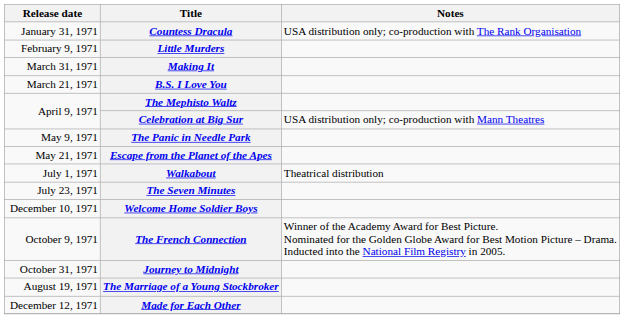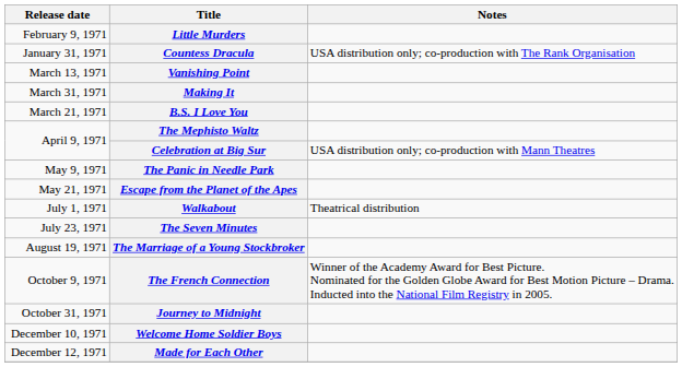 <table class="wikitable plainrowheaders sortable">
 <tr>
 <th scope="col" style="width:130px;">Release date</th>
 <th scope="col">Title</th>
 <th scope="col" class="unsortable">Notes</th>
 </tr>
 <tr>
+<td style="text-align:right;">February 9, 1971</td>
+<th scope="row"><em><a href='#'>Little Murders</a></em></th>
+<td></td>
+</tr>
+<tr>
 <td style="text-align:right;">January 31, 1971</td>
 <th scope="row"><em><a href='#'>Countess Dracula</a></em></th>
 <td>USA distribution only; co-production with <a href='#'>The Rank Organisation</a></td>
 </tr>
 <tr>
-<td style="text-align:right;">February 9, 1971</td>
-<th scope="row"><em><a href='#'>Little Murders</a></em></th>
+<td style="text-align:right;">March 13, 1971</td>
+<th scope="row"><em><a href='#'>Vanishing Point</a></em></th>
 <td></td>
 </tr>
 <tr>
 <td style="text-align:right;">March 31, 1971</td>
 <th scope="row"><em><a href='#'>Making It</a></em></th>
 <td></td>
 </tr>
 <tr>
 <td style="text-align:right;">March 21, 1971</td>
 <th scope="row"><em><a href='#'>B.S. I Love You</a></em></th>
 <td></td>
 </tr>
 <tr>
 <td style="text-align:right;" rowspan="2">April 9, 1971</td>
 <th scope="row"><em><a href='#'>The Mephisto Waltz</a></em></th>
 <td></td>
 </tr>
 <tr>
 <th scope="row"><em><a href='#'>Celebration at Big Sur</a></em></th>
 <td>USA distribution only; co-production with <a href='#'>Mann Theatres</a></td>
 </tr>
 <tr>
 <td style="text-align:right;">May 9, 1971</td>
 <th scope="row"><em><a href='#'>The Panic in Needle Park</a></em></th>
 <td></td>
 </tr>
 <tr>
 <td style="text-align:right;">May 21, 1971</td>
 <th scope="row"><em><a href='#'>Escape from the Planet of the Apes</a></em></th>
 <td></td>
 </tr>
 <tr>
 <td style="text-align:right;">July 1, 1971</td>
 <th scope="row"><em><a href='#'>Walkabout</a></em></th>
 <td>Theatrical distribution</td>
 </tr>
 <tr>
 <td style="text-align:right;">July 23, 1971</td>
 <th scope="row"><em><a href='#'>The Seven Minutes</a></em></th>
 <td></td>
 </tr>
 <tr>
-<td style="text-align:right;">December 10, 1971</td>
-<th scope="row"><em><a href='#'>Welcome Home Soldier Boys</a></em></th>
+<td style="text-align:right;">August 19, 1971</td>
+<th scope="row"><em><a href='#'>The Marriage of a Young Stockbroker</a></em></th>
 <td></td>
 </tr>
 <tr>
 <td style="text-align:right;">October 9, 1971</td>
 <th scope="row"><em><a href='#'>The French Connection</a></em></th>
 <td>Winner of the Academy Award for Best Picture.<br>Nominated for the Golden Globe Award for Best Motion Picture – Drama.<br>Inducted into the <a href='#'>National Film Registry</a> in 2005.</td>
 </tr>
 <tr>
 <td style="text-align:right;">October 31, 1971</td>
 <th scope="row"><em><a href='#'>Journey to Midnight</a></em></th>
 <td></td>
 </tr>
 <tr>
-<td style="text-align:right;">August 19, 1971</td>
-<th scope="row"><em><a href='#'>The Marriage of a Young Stockbroker</a></em></th>
+<td style="text-align:right;">December 10, 1971</td>
+<th scope="row"><em><a href='#'>Welcome Home Soldier Boys</a></em></th>
 <td></td>
 </tr>
 <tr>
 <td style="text-align:right;">December 12, 1971</td>
 <th scope="row"><em><a href='#'>Made for Each Other</a></em></th>
 <td></td>
 </tr>
 <tr>
 </tr>
 </table>
